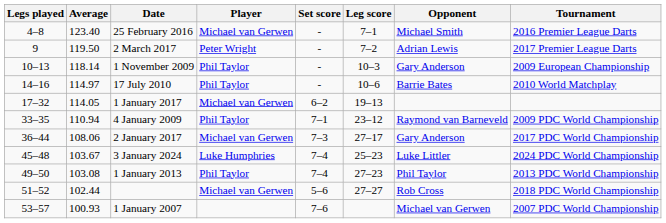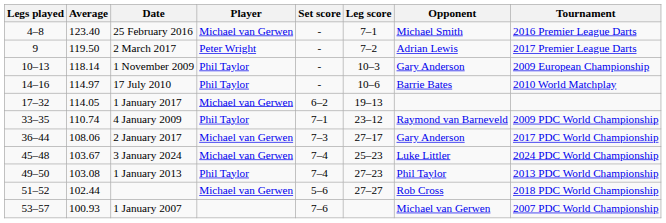 <table class="wikitable">
 <tr>
 <th>Legs played</th>
 <th>Average</th>
 <th>Date</th>
 <th>Player</th>
 <th>Set score</th>
 <th>Leg score</th>
 <th>Opponent</th>
 <th>Tournament</th>
 </tr>
 <tr>
 <td align=center>4–8</td>
 <td>123.40</td>
 <td>25 February 2016</td>
 <td> <a href='#'>Michael van Gerwen</a></td>
 <td align=center>-</td>
 <td align=center>7–1</td>
 <td> <a href='#'>Michael Smith</a></td>
 <td><a href='#'>2016 Premier League Darts</a></td>
 </tr>
 <tr>
 <td align=center>9</td>
 <td>119.50</td>
 <td>2 March 2017</td>
 <td> <a href='#'>Peter Wright</a></td>
 <td align=center>-</td>
 <td align=center>7–2</td>
 <td> <a href='#'>Adrian Lewis</a></td>
 <td><a href='#'>2017 Premier League Darts</a></td>
 </tr>
 <tr>
 <td align=center>10–13</td>
 <td>118.14</td>
 <td>1 November 2009</td>
 <td> <a href='#'>Phil Taylor</a></td>
 <td align=center>-</td>
 <td align=center>10–3</td>
 <td> <a href='#'>Gary Anderson</a></td>
 <td><a href='#'>2009 European Championship</a></td>
 </tr>
 <tr>
 <td align=center>14–16</td>
 <td>114.97</td>
 <td>17 July 2010</td>
 <td> <a href='#'>Phil Taylor</a></td>
 <td align=center>-</td>
 <td align=center>10–6</td>
 <td> <a href='#'>Barrie Bates</a></td>
 <td><a href='#'>2010 World Matchplay</a></td>
 </tr>
 <tr>
 <td align=center>17–32</td>
 <td>114.05</td>
 <td>1 January 2017</td>
 <td> <a href='#'>Michael van Gerwen</a></td>
 <td align=center>6–2</td>
 <td align=center>19–13</td>
 <td></td>
 <td></td>
 </tr>
 <tr>
 <td align=center>33–35</td>
-<td>110.94</td>
+<td>110.74</td>
 <td>4 January 2009</td>
 <td> <a href='#'>Phil Taylor</a></td>
 <td align=center>7–1</td>
 <td align=center>23–12</td>
 <td> <a href='#'>Raymond van Barneveld</a></td>
 <td><a href='#'>2009 PDC World Championship</a></td>
 </tr>
 <tr>
 <td align=center>36–44</td>
 <td>108.06</td>
 <td>2 January 2017</td>
 <td> <a href='#'>Michael van Gerwen</a></td>
 <td align=center>7–3</td>
 <td align=center>27–17</td>
 <td> <a href='#'>Gary Anderson</a></td>
 <td><a href='#'>2017 PDC World Championship</a></td>
 </tr>
 <tr>
 <td align=center>45–48</td>
 <td>103.67</td>
 <td>3 January 2024</td>
-<td> <a href='#'>Luke Humphries</a></td>
+<td> <a href='#'>Michael van Gerwen</a></td>
 <td align=center>7–4</td>
 <td align=center>25–23</td>
 <td> <a href='#'>Luke Littler</a></td>
 <td><a href='#'>2024 PDC World Championship</a></td>
 </tr>
 <tr>
 <td align=center>49–50</td>
 <td>103.08</td>
 <td>1 January 2013</td>
 <td> <a href='#'>Phil Taylor</a></td>
 <td align=center>7–4</td>
 <td align=center>27–23</td>
 <td> <a href='#'>Phil Taylor</a></td>
 <td><a href='#'>2013 PDC World Championship</a></td>
 </tr>
 <tr>
 <td align=center>51–52</td>
 <td>102.44</td>
 <td></td>
 <td> <a href='#'>Michael van Gerwen</a></td>
 <td align=center>5–6</td>
 <td align=center>27–27</td>
 <td> <a href='#'>Rob Cross</a></td>
 <td><a href='#'>2018 PDC World Championship</a></td>
 </tr>
 <tr>
 <td align=center>53–57</td>
 <td>100.93</td>
 <td>1 January 2007</td>
 <td></td>
 <td align=center>7–6</td>
 <td align=center></td>
 <td> <a href='#'>Michael van Gerwen</a></td>
 <td><a href='#'>2007 PDC World Championship</a></td>
 </tr>
 </table>
